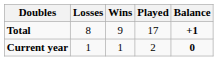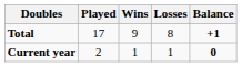 <table class="wikitable" style="text-align:center">
 <tr>
 <th>Doubles</th>
+<th>Played</th>
+<th>Wins</th>
 <th>Losses</th>
-<th>Wins</th>
-<th>Played</th>
 <th>Balance</th>
 </tr>
 <tr>
 <td align=left><strong>Total</strong></td>
+<td>17</td>
+<td>9</td>
 <td>8</td>
-<td>9</td>
-<td>17</td>
 <td><strong>+1</strong></td>
 </tr>
 <tr>
 <td align=left><strong>Current year</strong></td>
+<td>2</td>
 <td>1</td>
 <td>1</td>
-<td>2</td>
 <td><strong>0</strong></td>
 </tr>
 </table>
